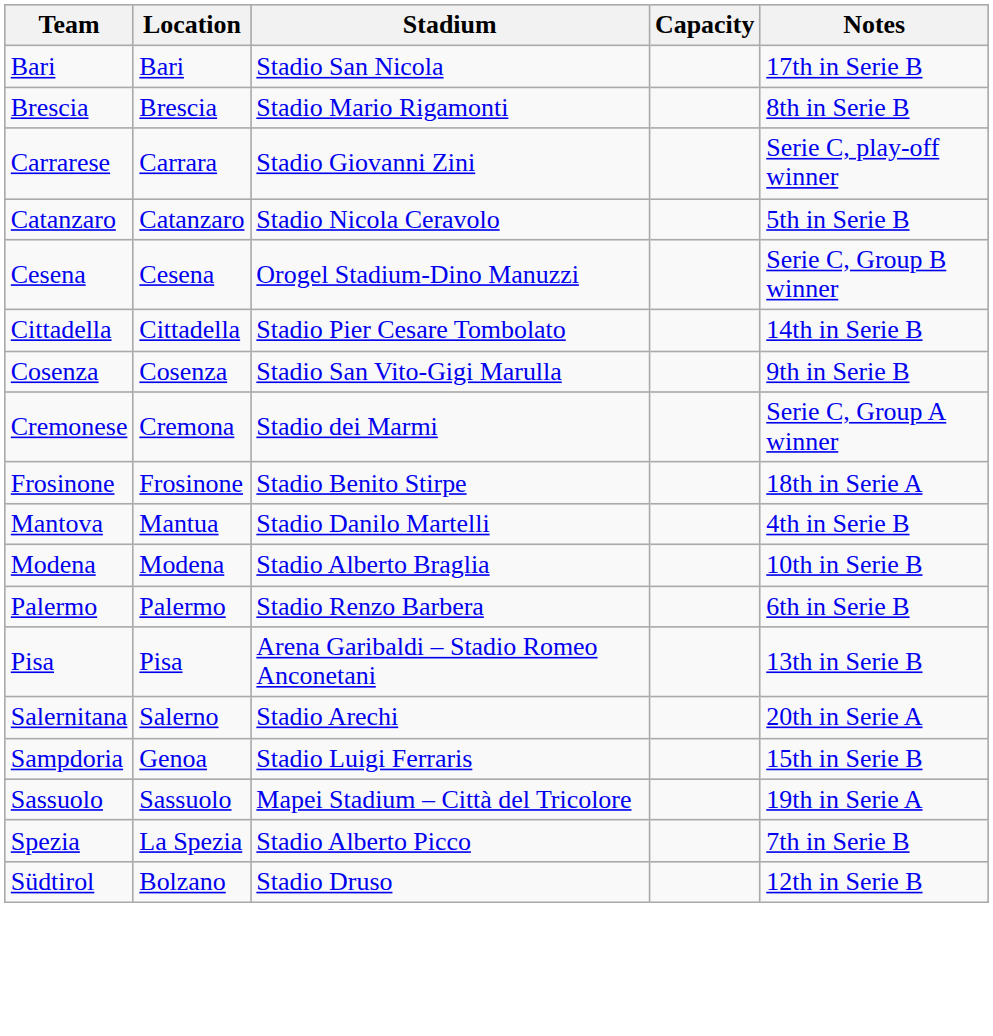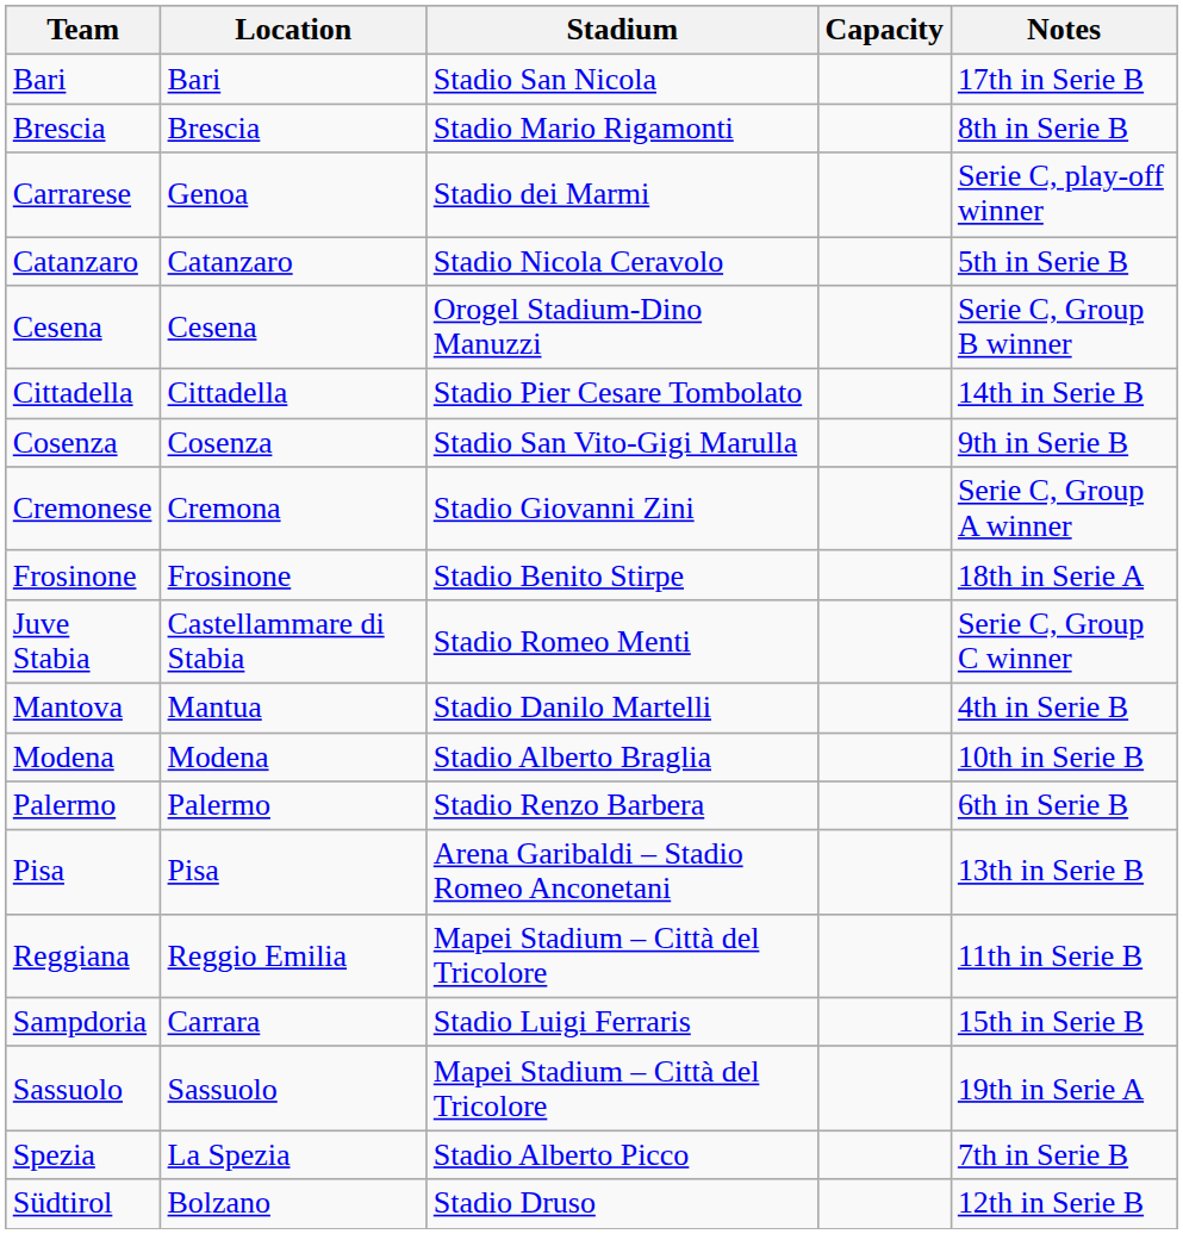 <table class="wikitable sortable">
 <tr>
 <th>Team</th>
 <th>Location</th>
 <th>Stadium</th>
 <th>Capacity</th>
 <th>Notes</th>
 </tr>
 <tr>
 <td><a href='#'>Bari</a></td>
 <td><a href='#'>Bari</a></td>
 <td><a href='#'>Stadio San Nicola</a></td>
 <td style="text-align:center;"></td>
 <td><a href='#'>17th in Serie B</a></td>
 </tr>
 <tr>
 <td><a href='#'>Brescia</a></td>
 <td><a href='#'>Brescia</a></td>
 <td><a href='#'>Stadio Mario Rigamonti</a></td>
 <td style="text-align:center;"></td>
 <td><a href='#'>8th in Serie B</a></td>
 </tr>
 <tr>
 <td><a href='#'>Carrarese</a></td>
-<td><a href='#'>Carrara</a></td>
-<td><a href='#'>Stadio Giovanni Zini</a></td>
+<td><a href='#'>Genoa</a></td>
+<td><a href='#'>Stadio dei Marmi</a></td>
 <td style="text-align:center;"></td>
 <td><a href='#'>Serie C, play-off winner</a></td>
 </tr>
 <tr>
 <td><a href='#'>Catanzaro</a></td>
 <td><a href='#'>Catanzaro</a></td>
 <td><a href='#'>Stadio Nicola Ceravolo</a></td>
 <td style="text-align:center;"></td>
 <td><a href='#'>5th in Serie B</a></td>
 </tr>
 <tr>
 <td><a href='#'>Cesena</a></td>
 <td><a href='#'>Cesena</a></td>
 <td><a href='#'>Orogel Stadium-Dino Manuzzi</a></td>
 <td style="text-align:center;"></td>
 <td><a href='#'>Serie C, Group B winner</a></td>
 </tr>
 <tr>
 <td><a href='#'>Cittadella</a></td>
 <td><a href='#'>Cittadella</a></td>
 <td><a href='#'>Stadio Pier Cesare Tombolato</a></td>
 <td style="text-align:center;"></td>
 <td><a href='#'>14th in Serie B</a></td>
 </tr>
 <tr>
 <td><a href='#'>Cosenza</a></td>
 <td><a href='#'>Cosenza</a></td>
 <td><a href='#'>Stadio San Vito-Gigi Marulla</a></td>
 <td style="text-align:center;"></td>
 <td><a href='#'>9th in Serie B</a></td>
 </tr>
 <tr>
 <td><a href='#'>Cremonese</a></td>
 <td><a href='#'>Cremona</a></td>
-<td><a href='#'>Stadio dei Marmi</a></td>
+<td><a href='#'>Stadio Giovanni Zini</a></td>
 <td style="text-align:center;"></td>
 <td><a href='#'>Serie C, Group A winner</a></td>
 </tr>
 <tr>
 <td><a href='#'>Frosinone</a></td>
 <td><a href='#'>Frosinone</a></td>
 <td><a href='#'>Stadio Benito Stirpe</a></td>
 <td style="text-align:center;"></td>
 <td><a href='#'>18th in Serie A</a></td>
+</tr>
+<tr>
+<td><a href='#'>Juve Stabia</a></td>
+<td><a href='#'>Castellammare di Stabia</a></td>
+<td><a href='#'>Stadio Romeo Menti</a></td>
+<td style="text-align:center;"></td>
+<td><a href='#'>Serie C, Group C winner</a></td>
 </tr>
 <tr>
 <td><a href='#'>Mantova</a></td>
 <td><a href='#'>Mantua</a></td>
 <td><a href='#'>Stadio Danilo Martelli</a></td>
 <td style="text-align:center;"></td>
 <td><a href='#'>4th in Serie B</a></td>
 </tr>
 <tr>
 <td><a href='#'>Modena</a></td>
 <td><a href='#'>Modena</a></td>
 <td><a href='#'>Stadio Alberto Braglia</a></td>
 <td style="text-align:center;"></td>
 <td><a href='#'>10th in Serie B</a></td>
 </tr>
 <tr>
 <td><a href='#'>Palermo</a></td>
 <td><a href='#'>Palermo</a></td>
 <td><a href='#'>Stadio Renzo Barbera</a></td>
 <td style="text-align:center;"></td>
 <td><a href='#'>6th in Serie B</a></td>
 </tr>
 <tr>
 <td><a href='#'>Pisa</a></td>
 <td><a href='#'>Pisa</a></td>
 <td><a href='#'>Arena Garibaldi – Stadio Romeo Anconetani</a></td>
 <td style="text-align:center;"></td>
 <td><a href='#'>13th in Serie B</a></td>
 </tr>
 <tr>
-<td><a href='#'>Salernitana</a></td>
-<td><a href='#'>Salerno</a></td>
-<td><a href='#'>Stadio Arechi</a></td>
+<td><a href='#'>Reggiana</a></td>
+<td><a href='#'>Reggio Emilia</a></td>
+<td><a href='#'>Mapei Stadium – Città del Tricolore</a></td>
 <td style="text-align:center;"></td>
-<td><a href='#'>20th in Serie A</a></td>
+<td><a href='#'>11th in Serie B</a></td>
 </tr>
 <tr>
 <td><a href='#'>Sampdoria</a></td>
-<td><a href='#'>Genoa</a></td>
+<td><a href='#'>Carrara</a></td>
 <td><a href='#'>Stadio Luigi Ferraris</a></td>
 <td style="text-align:center;"></td>
 <td><a href='#'>15th in Serie B</a></td>
 </tr>
 <tr>
 <td><a href='#'>Sassuolo</a></td>
 <td><a href='#'>Sassuolo</a></td>
 <td><a href='#'>Mapei Stadium – Città del Tricolore</a></td>
 <td style="text-align:center;"></td>
 <td><a href='#'>19th in Serie A</a></td>
 </tr>
 <tr>
 <td><a href='#'>Spezia</a></td>
 <td><a href='#'>La Spezia</a></td>
 <td><a href='#'>Stadio Alberto Picco</a></td>
 <td style="text-align:center;"></td>
 <td><a href='#'>7th in Serie B</a></td>
 </tr>
 <tr>
 <td><a href='#'>Südtirol</a></td>
 <td><a href='#'>Bolzano</a></td>
 <td><a href='#'>Stadio Druso</a></td>
 <td style="text-align:center;"></td>
 <td><a href='#'>12th in Serie B</a></td>
 </tr>
 </table>
